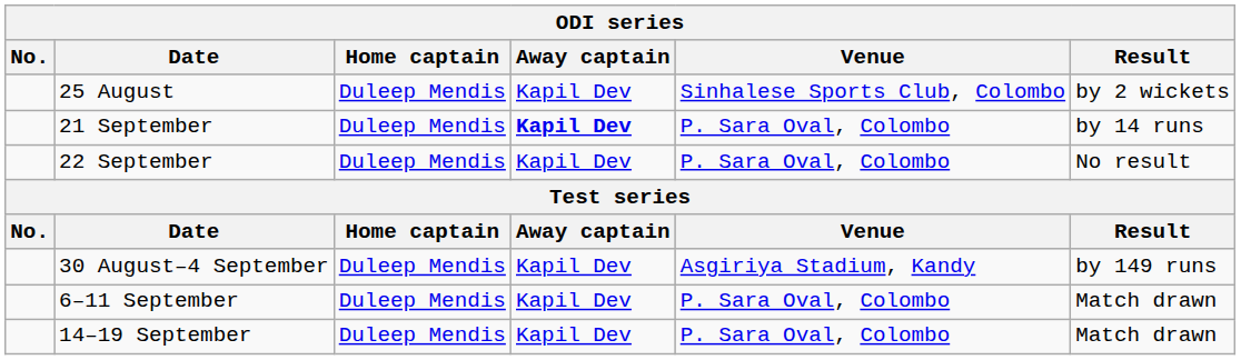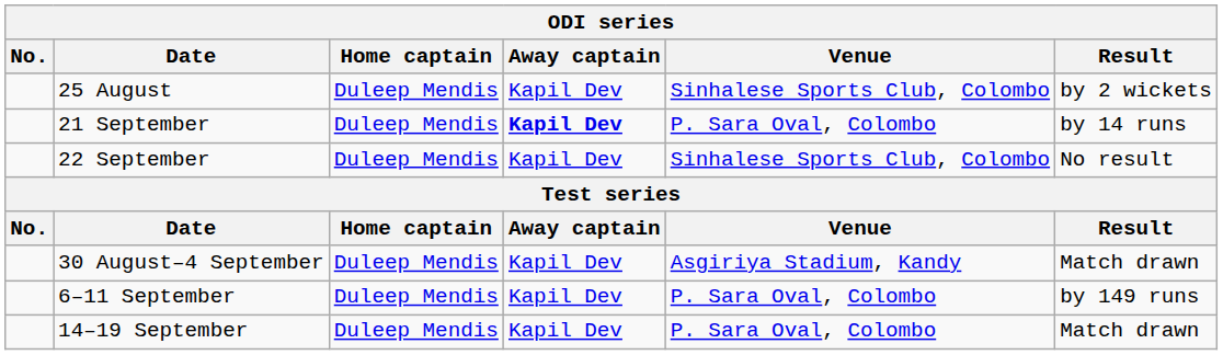 <table class="wikitable">
 <tr>
 <th colspan="9">ODI series</th>
 </tr>
 <tr>
 <th>No.</th>
 <th>Date</th>
 <th>Home captain</th>
 <th>Away captain</th>
 <th>Venue</th>
 <th>Result</th>
 </tr>
 <tr>
 <td></td>
 <td>25 August</td>
 <td><a href='#'>Duleep Mendis</a></td>
 <td><a href='#'>Kapil Dev</a></td>
 <td><a href='#'>Sinhalese Sports Club</a>, <a href='#'>Colombo</a></td>
 <td> by 2 wickets</td>
 </tr>
 <tr>
 <td></td>
 <td>21 September</td>
 <td><a href='#'>Duleep Mendis</a></td>
 <td><strong><a href='#'>Kapil Dev</a></strong></td>
 <td><a href='#'>P. Sara Oval</a>, <a href='#'>Colombo</a></td>
 <td> by 14 runs</td>
 </tr>
 <tr>
 <td></td>
 <td>22 September</td>
 <td><a href='#'>Duleep Mendis</a></td>
 <td><a href='#'>Kapil Dev</a></td>
-<td><a href='#'>P. Sara Oval</a>, <a href='#'>Colombo</a></td>
+<td><a href='#'>Sinhalese Sports Club</a>, <a href='#'>Colombo</a></td>
 <td>No result</td>
 </tr>
 <tr>
 <th colspan="9">Test series</th>
 </tr>
 <tr>
 <th>No.</th>
 <th>Date</th>
 <th>Home captain</th>
 <th>Away captain</th>
 <th>Venue</th>
 <th>Result</th>
 </tr>
 <tr>
 <td></td>
 <td>30 August–4 September</td>
 <td><a href='#'>Duleep Mendis</a></td>
 <td><a href='#'>Kapil Dev</a></td>
 <td><a href='#'>Asgiriya Stadium</a>, <a href='#'>Kandy</a></td>
-<td> by 149 runs</td>
+<td>Match drawn</td>
 </tr>
 <tr>
 <td></td>
 <td>6–11 September</td>
 <td><a href='#'>Duleep Mendis</a></td>
 <td><a href='#'>Kapil Dev</a></td>
 <td><a href='#'>P. Sara Oval</a>, <a href='#'>Colombo</a></td>
-<td>Match drawn</td>
+<td> by 149 runs</td>
 </tr>
 <tr>
 <td></td>
 <td>14–19 September</td>
 <td><a href='#'>Duleep Mendis</a></td>
 <td><a href='#'>Kapil Dev</a></td>
 <td><a href='#'>P. Sara Oval</a>, <a href='#'>Colombo</a></td>
 <td>Match drawn</td>
 </tr>
 </table>
